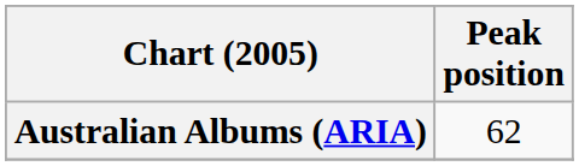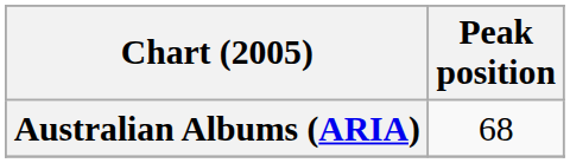 <table class="wikitable sortable plainrowheaders" style="text-align:center">
 <tr>
 <th scope="col">Chart (2005)</th>
 <th scope="col">Peak<br>position</th>
 </tr>
 <tr>
 <th scope="row">Australian Albums (<a href='#'>ARIA</a>)</th>
-<td>62</td>
+<td>68</td>
 </tr>
 <tr>
 </tr>
 <tr>
 </tr>
 <tr>
 </tr>
 <tr>
 </tr>
 <tr>
 </tr>
 <tr>
 </tr>
 <tr>
 </tr>
 <tr>
 </tr>
 <tr>
 </tr>
 </table>
